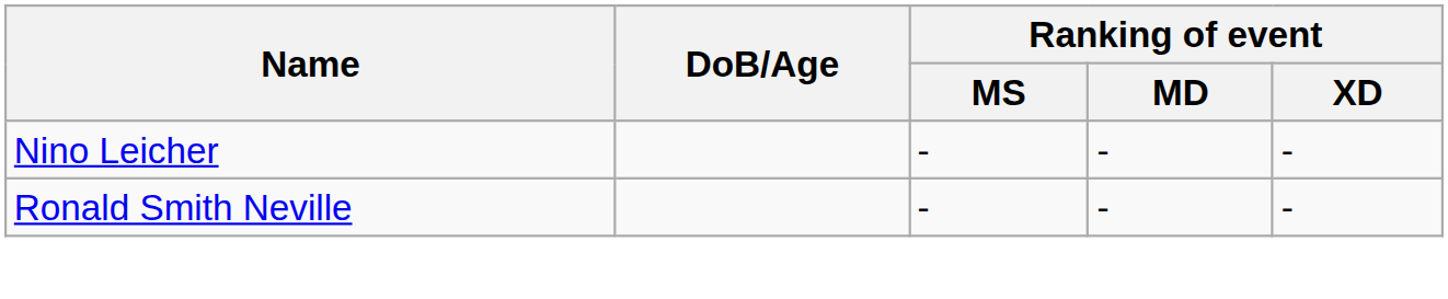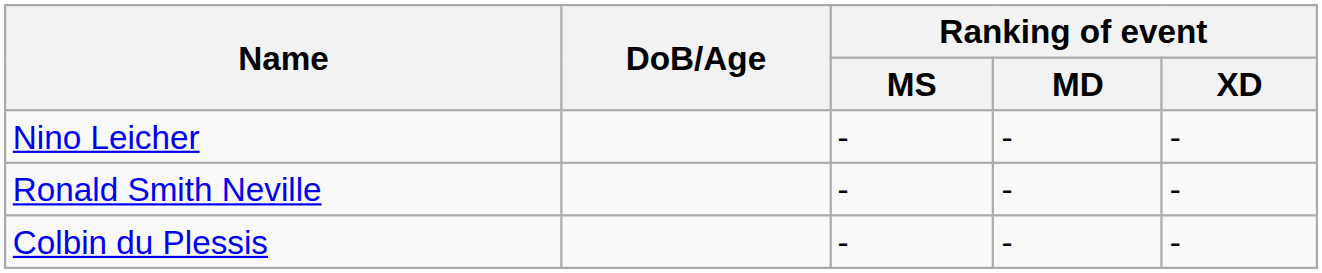 <table class="wikitable" style="width:600px; font-size:95%;">
 <tr>
 <th rowspan="2" align="left">Name</th>
 <th rowspan="2" align="left">DoB/Age</th>
 <th colspan="3" align="center">Ranking of event</th>
 </tr>
 <tr>
 <th align="center">MS</th>
 <th>MD</th>
 <th align="center">XD</th>
 </tr>
 <tr>
 <td><a href='#'>Nino Leicher</a></td>
 <td></td>
 <td>-</td>
 <td>-</td>
 <td>-</td>
 </tr>
 <tr>
 <td><a href='#'>Ronald Smith Neville</a></td>
 <td></td>
 <td>-</td>
 <td>-</td>
 <td>-</td>
 </tr>
+<tr>
+<td><a href='#'>Colbin du Plessis</a></td>
+<td></td>
+<td>-</td>
+<td>-</td>
+<td>-</td>
+</tr>
 </table>
